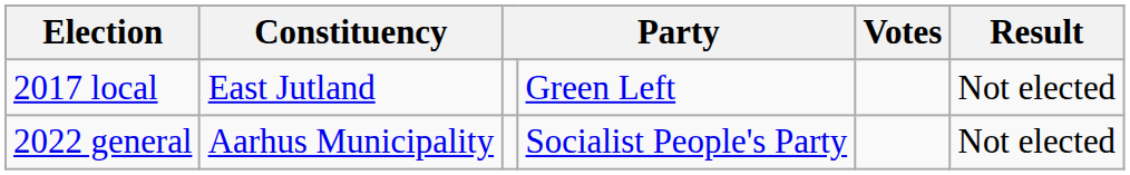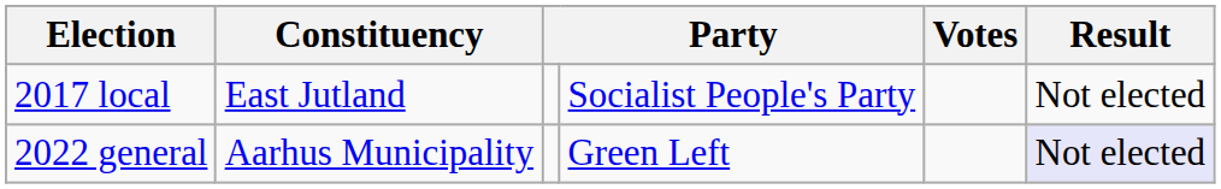 <table class="wikitable" style="text-align:left;">
 <tr>
 <th scope=col>Election</th>
 <th scope=col>Constituency</th>
 <th scope=col colspan="2">Party</th>
 <th scope=col>Votes</th>
 <th scope=col>Result</th>
 </tr>
 <tr>
 <td><a href='#'>2017 local</a></td>
 <td><a href='#'>East Jutland</a></td>
 <td></td>
-<td><a href='#'>Green Left</a></td>
+<td><a href='#'>Socialist People's Party</a></td>
 <td align=right></td>
 <td>Not elected</td>
 </tr>
 <tr>
 <td><a href='#'>2022 general</a></td>
 <td><a href='#'>Aarhus Municipality</a></td>
 <td></td>
-<td><a href='#'>Socialist People's Party</a></td>
+<td><a href='#'>Green Left</a></td>
 <td align=right></td>
-<td>Not elected</td>
+<td style="background: lavender;">Not elected</td>
 </tr>
 </table>
